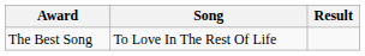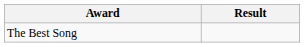 <table class="wikitable" width="400px">
 <tr>
 <th>Award</th>
-<th>Song</th>
 <th>Result</th>
 </tr>
 <tr>
 <td>The Best Song</td>
-<td>To Love In The Rest Of Life</td>
 <td></td>
 </tr>
 </table>
